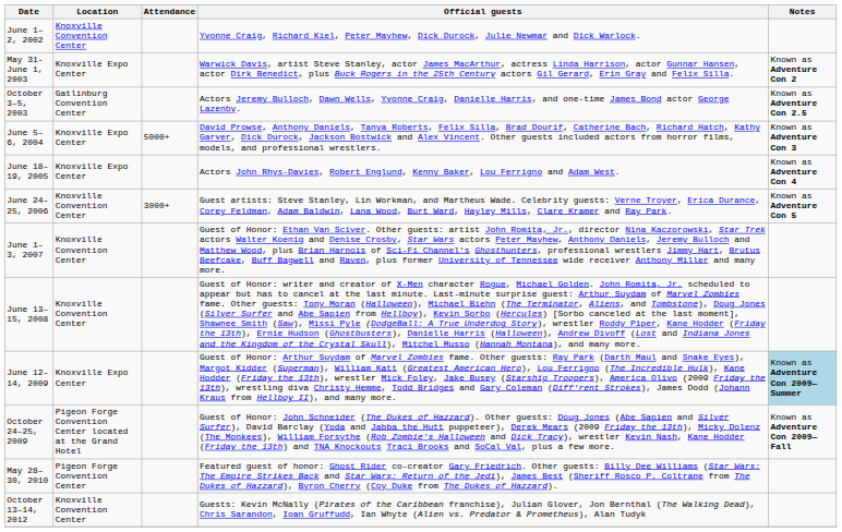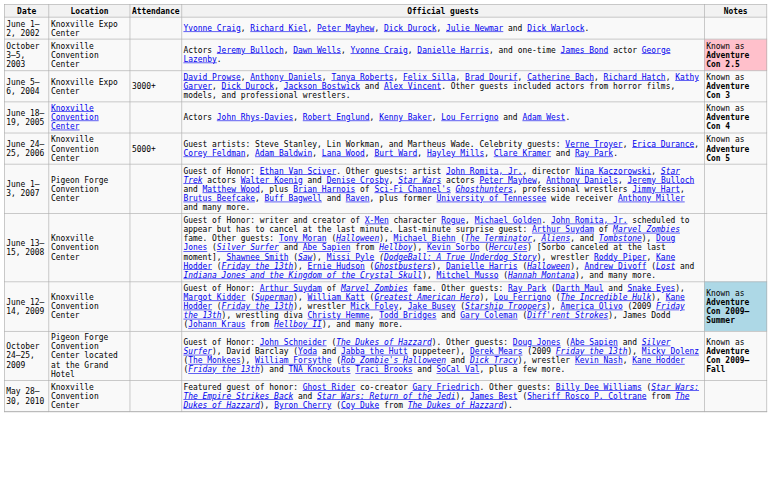 <table class="wikitable">
 <tr>
 <th>Date</th>
 <th>Location</th>
 <th>Attendance</th>
 <th>Official guests</th>
 <th>Notes</th>
 </tr>
 <tr>
 <td>June 1–2, 2002</td>
-<td><a href='#'>Knoxville Convention Center</a></td>
+<td>Knoxville Expo Center</td>
 <td></td>
 <td><a href='#'>Yvonne Craig</a>, <a href='#'>Richard Kiel</a>, <a href='#'>Peter Mayhew</a>, <a href='#'>Dick Durock</a>, <a href='#'>Julie Newmar</a> and <a href='#'>Dick Warlock</a>.</td>
 <td></td>
 </tr>
 <tr>
-<td>May 31-June 1, 2003</td>
-<td>Knoxville Expo Center</td>
-<td></td>
-<td><a href='#'>Warwick Davis</a>, artist Steve Stanley, actor <a href='#'>James MacArthur</a>, actress <a href='#'>Linda Harrison</a>, actor <a href='#'>Gunnar Hansen</a>, actor <a href='#'>Dirk Benedict</a>, plus <em><a href='#'>Buck Rogers in the 25th Century</a></em> actors <a href='#'>Gil Gerard</a>, <a href='#'>Erin Gray</a> and <a href='#'>Felix Silla</a>.</td>
-<td>Known as <strong>Adventure Con 2</strong></td>
-</tr>
-<tr>
 <td>October 3–5, 2003</td>
-<td>Gatlinburg Convention Center</td>
+<td>Knoxville Convention Center</td>
 <td></td>
 <td>Actors <a href='#'>Jeremy Bulloch</a>, <a href='#'>Dawn Wells</a>, <a href='#'>Yvonne Craig</a>, <a href='#'>Danielle Harris</a>, and one-time <a href='#'>James Bond</a> actor <a href='#'>George Lazenby</a>.</td>
-<td>Known as <strong>Adventure Con 2.5</strong></td>
+<td style="background: pink;">Known as <strong>Adventure Con 2.5</strong></td>
 </tr>
 <tr>
 <td>June 5–6, 2004</td>
 <td>Knoxville Expo Center</td>
-<td>5000+</td>
+<td>3000+</td>
 <td><a href='#'>David Prowse</a>, <a href='#'>Anthony Daniels</a>, <a href='#'>Tanya Roberts</a>, <a href='#'>Felix Silla</a>, <a href='#'>Brad Dourif</a>, <a href='#'>Catherine Bach</a>, <a href='#'>Richard Hatch</a>, <a href='#'>Kathy Garver</a>, <a href='#'>Dick Durock</a>, <a href='#'>Jackson Bostwick</a> and <a href='#'>Alex Vincent</a>. Other guests included actors from horror films, models, and professional wrestlers.</td>
 <td>Known as <strong>Adventure Con 3</strong></td>
 </tr>
 <tr>
 <td>June 18–19, 2005</td>
-<td>Knoxville Expo Center</td>
+<td><a href='#'>Knoxville Convention Center</a></td>
 <td></td>
 <td>Actors <a href='#'>John Rhys-Davies</a>, <a href='#'>Robert Englund</a>, <a href='#'>Kenny Baker</a>, <a href='#'>Lou Ferrigno</a> and <a href='#'>Adam West</a>.</td>
 <td>Known as <strong>Adventure Con 4</strong></td>
 </tr>
 <tr>
 <td>June 24–25, 2006</td>
 <td>Knoxville Convention Center</td>
-<td>3000+</td>
+<td>5000+</td>
 <td>Guest artists: Steve Stanley, Lin Workman, and Martheus Wade. Celebrity guests: <a href='#'>Verne Troyer</a>, <a href='#'>Erica Durance</a>, <a href='#'>Corey Feldman</a>, <a href='#'>Adam Baldwin</a>, <a href='#'>Lana Wood</a>, <a href='#'>Burt Ward</a>, <a href='#'>Hayley Mills</a>, <a href='#'>Clare Kramer</a> and <a href='#'>Ray Park</a>.</td>
 <td>Known as <strong>Adventure Con 5</strong></td>
 </tr>
 <tr>
 <td>June 1–3, 2007</td>
-<td>Knoxville Convention Center</td>
+<td>Pigeon Forge Convention Center</td>
 <td></td>
 <td>Guest of Honor: <a href='#'>Ethan Van Sciver</a>. Other guests: artist <a href='#'>John Romita, Jr.</a>, director <a href='#'>Nina Kaczorowski</a>, <em><a href='#'>Star Trek</a></em> actors <a href='#'>Walter Koenig</a> and <a href='#'>Denise Crosby</a>, <em><a href='#'>Star Wars</a></em> actors <a href='#'>Peter Mayhew</a>, <a href='#'>Anthony Daniels</a>, <a href='#'>Jeremy Bulloch</a> and <a href='#'>Matthew Wood</a>, plus <a href='#'>Brian Harnois</a> of <a href='#'>Sci-Fi Channel's</a> <em><a href='#'>Ghosthunters</a></em>, professional wrestlers <a href='#'>Jimmy Hart</a>, <a href='#'>Brutus Beefcake</a>, <a href='#'>Buff Bagwell</a> and <a href='#'>Raven</a>, plus former <a href='#'>University of Tennessee</a> wide receiver <a href='#'>Anthony Miller</a> and many more.</td>
 <td></td>
 </tr>
 <tr>
 <td>June 13–15, 2008</td>
 <td>Knoxville Convention Center</td>
 <td></td>
 <td>Guest of Honor: writer and creator of <a href='#'>X-Men</a> character <a href='#'>Rogue</a>, <a href='#'>Michael Golden</a>. <a href='#'>John Romita, Jr.</a> scheduled to appear but has to cancel at the last minute. Last-minute surprise guest: <a href='#'>Arthur Suydam</a> of <em><a href='#'>Marvel Zombies</a></em> fame. Other guests: <a href='#'>Tony Moran</a> (<em><a href='#'>Halloween</a></em>), <a href='#'>Michael Biehn</a> (<em><a href='#'>The Terminator</a></em>, <em><a href='#'>Aliens</a></em>, and <em><a href='#'>Tombstone</a></em>), <a href='#'>Doug Jones</a> (<em><a href='#'>Silver Surfer</a></em> and <a href='#'>Abe Sapien</a> from <em><a href='#'>Hellboy</a></em>), <a href='#'>Kevin Sorbo</a> (<em><a href='#'>Hercules</a></em>) [Sorbo canceled at the last moment], <a href='#'>Shawnee Smith</a> (<em><a href='#'>Saw</a></em>), <a href='#'>Missi Pyle</a> <em>(<a href='#'>DodgeBall: A True Underdog Story</a></em>), wrestler <a href='#'>Roddy Piper</a>, <a href='#'>Kane Hodder</a> (<em><a href='#'>Friday the 13th</a></em>), <a href='#'>Ernie Hudson</a> (<em><a href='#'>Ghostbusters</a></em>), <a href='#'>Danielle Harris</a> (<em><a href='#'>Halloween</a></em>), <a href='#'>Andrew Divoff</a> (<em><a href='#'>Lost</a></em> and <em><a href='#'>Indiana Jones and the Kingdom of the Crystal Skull</a></em>), <a href='#'>Mitchel Musso</a> (<em><a href='#'>Hannah Montana</a></em>), and many more.</td>
 <td></td>
 </tr>
 <tr>
 <td>June 12–14, 2009</td>
-<td>Knoxville Expo Center</td>
+<td>Knoxville Convention Center</td>
 <td></td>
 <td>Guest of Honor: <a href='#'>Arthur Suydam</a> of <em><a href='#'>Marvel Zombies</a></em> fame. Other guests: <a href='#'>Ray Park</a> (<a href='#'>Darth Maul</a> and <a href='#'>Snake Eyes</a>), <a href='#'>Margot Kidder</a> (<em><a href='#'>Superman</a></em>), <a href='#'>William Katt</a> (<em><a href='#'>Greatest American Hero</a></em>), <a href='#'>Lou Ferrigno</a> (<em><a href='#'>The Incredible Hulk</a></em>), <a href='#'>Kane Hodder</a> (<em><a href='#'>Friday the 13th</a></em>), wrestler <a href='#'>Mick Foley</a>, <a href='#'>Jake Busey</a> (<em><a href='#'>Starship Troopers</a></em>), <a href='#'>America Olivo</a> (2009 <em><a href='#'>Friday the 13th</a></em>), wrestling diva <a href='#'>Christy Hemme</a>, <a href='#'>Todd Bridges</a> and <a href='#'>Gary Coleman</a> (<em><a href='#'>Diff'rent Strokes</a></em>), James Dodd (<a href='#'>Johann Kraus</a> from <em><a href='#'>Hellboy II</a></em>), and many more.</td>
 <td style="background: lightblue;">Known as <strong>Adventure Con 2009—Summer</strong></td>
 </tr>
 <tr>
 <td>October 24–25, 2009</td>
 <td>Pigeon Forge Convention Center located at the Grand Hotel</td>
 <td></td>
 <td>Guest of Honor: <a href='#'>John Schneider</a> (<em><a href='#'>The Dukes of Hazzard</a></em>). Other guests: <a href='#'>Doug Jones</a> (<a href='#'>Abe Sapien</a> and <em><a href='#'>Silver Surfer</a></em>), David Barclay (<a href='#'>Yoda</a> and <a href='#'>Jabba the Hutt</a> puppeteer), <a href='#'>Derek Mears</a> (2009 <em><a href='#'>Friday the 13th</a></em>), <a href='#'>Micky Dolenz</a> (<a href='#'>The Monkees</a>), <a href='#'>William Forsythe</a> (<em><a href='#'>Rob Zombie's Halloween</a></em> and <em><a href='#'>Dick Tracy</a></em>), wrestler <a href='#'>Kevin Nash</a>, <a href='#'>Kane Hodder</a> (<em><a href='#'>Friday the 13th</a></em>) and <a href='#'>TNA Knockouts</a> <a href='#'>Traci Brooks</a> and <a href='#'>SoCal Val</a>, plus a few more.</td>
 <td>Known as <strong>Adventure Con 2009—Fall</strong></td>
 </tr>
 <tr>
 <td>May 28–30, 2010</td>
-<td>Pigeon Forge Convention Center</td>
+<td>Knoxville Convention Center</td>
 <td></td>
 <td>Featured guest of honor: <a href='#'>Ghost Rider</a> co-creator <a href='#'>Gary Friedrich</a>. Other guests: <a href='#'>Billy Dee Williams</a> (<em><a href='#'>Star Wars: The Empire Strikes Back</a></em> and <em><a href='#'>Star Wars: Return of the Jedi</a></em>), <a href='#'>James Best</a> (<a href='#'>Sheriff Rosco P. Coltrane</a> from <em><a href='#'>The Dukes of Hazzard</a></em>), <a href='#'>Byron Cherry</a> (<a href='#'>Coy Duke</a> from <em><a href='#'>The Dukes of Hazzard</a></em>).</td>
 <td></td>
 </tr>
 <tr>
-<td>October 13–14, 2012</td>
-<td>Knoxville Convention Center</td>
-<td></td>
-<td>Guests: Kevin McNally (<em>Pirates of the Caribbean</em> franchise), Julian Glover, Jon Bernthal (<em>The Walking Dead</em>), <a href='#'>Chris Sarandon</a>, <a href='#'>Ioan Gruffudd</a>, Ian Whyte (<em>Alien vs. Predator</em> & <em>Prometheus</em>), Alan Tudyk</td>
-<td></td>
-</tr>
-<tr>
 </tr>
 </table>
